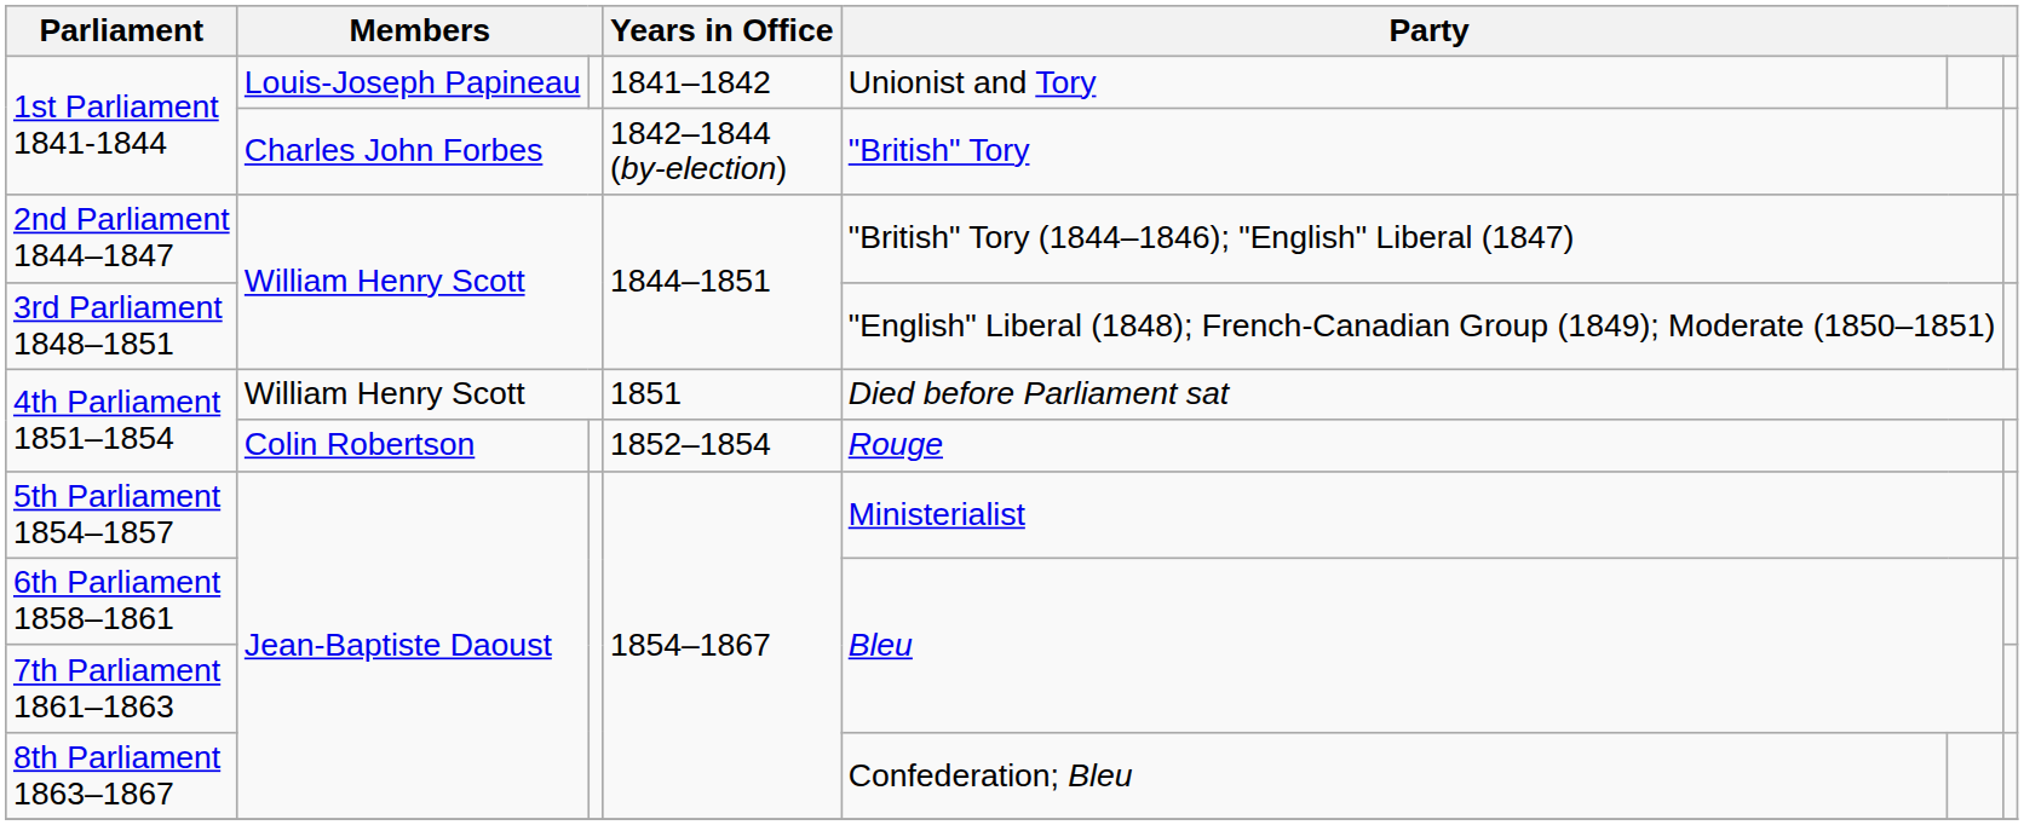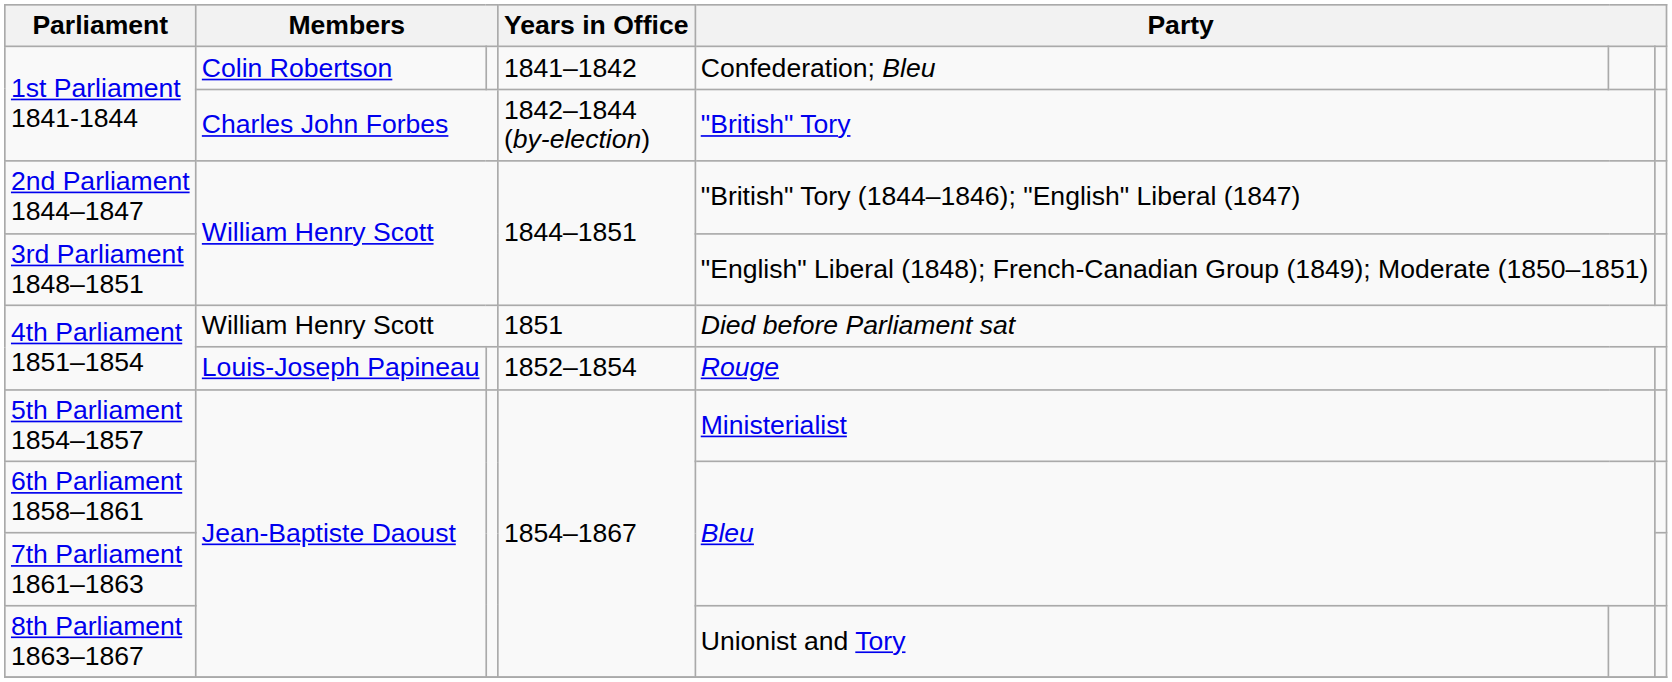 <table class="wikitable">
 <tr>
 <th>Parliament</th>
 <th colspan="2">Members</th>
 <th>Years in Office</th>
 <th colspan="3">Party</th>
 </tr>
 <tr>
 <td rowspan="2"><a href='#'>1st Parliament</a><br>1841-1844</td>
-<td><a href='#'>Louis-Joseph Papineau</a></td>
+<td><a href='#'>Colin Robertson</a></td>
 <td></td>
 <td>1841–1842</td>
-<td>Unionist and <a href='#'>Tory</a></td>
+<td>Confederation;  <em>Bleu</em></td>
 <td></td>
 <td></td>
 </tr>
 <tr>
 <td colspan="2"><a href='#'>Charles John Forbes</a></td>
 <td>1842–1844 <br>(<em>by-election</em>)</td>
 <td colspan="2"><a href='#'>"British" Tory</a></td>
 <td></td>
 </tr>
 <tr>
 <td><a href='#'>2nd Parliament</a> <br>1844–1847</td>
 <td rowspan="2" colspan="2"><a href='#'>William Henry Scott</a></td>
 <td rowspan="2">1844–1851</td>
 <td colspan="2">"British" Tory (1844–1846); "English" Liberal (1847)</td>
 <td></td>
 </tr>
 <tr>
 <td><a href='#'>3rd Parliament</a><br> 1848–1851</td>
 <td colspan="2">"English" Liberal (1848); French-Canadian Group (1849); Moderate (1850–1851)</td>
 <td></td>
 </tr>
 <tr>
 <td rowspan="2"><a href='#'>4th Parliament</a> <br>1851–1854</td>
 <td colspan="2">William Henry Scott</td>
 <td>1851</td>
 <td colspan="3"><em>Died before Parliament sat</em></td>
 </tr>
 <tr>
-<td><a href='#'>Colin Robertson</a></td>
+<td><a href='#'>Louis-Joseph Papineau</a></td>
 <td></td>
 <td>1852–1854</td>
 <td colspan="2"><a href='#'><em>Rouge</em></a></td>
 <td></td>
 </tr>
 <tr>
 <td><a href='#'>5th Parliament</a> <br> 1854–1857</td>
 <td rowspan="4"><a href='#'>Jean-Baptiste Daoust</a></td>
 <td rowspan="4"></td>
 <td rowspan="4">1854–1867</td>
 <td colspan="2"><a href='#'>Ministerialist</a></td>
 <td></td>
 </tr>
 <tr>
 <td><a href='#'>6th Parliament</a> <br> 1858–1861</td>
 <td rowspan="2" colspan ="2"><a href='#'><em>Bleu</em></a></td>
 <td></td>
 </tr>
 <tr>
 <td><a href='#'>7th Parliament</a> <br> 1861–1863</td>
 <td></td>
 </tr>
 <tr>
 <td><a href='#'>8th Parliament</a> <br> 1863–1867</td>
-<td>Confederation;  <em>Bleu</em></td>
+<td>Unionist and <a href='#'>Tory</a></td>
 <td></td>
 <td></td>
 </tr>
 <tr>
 </tr>
 </table>
